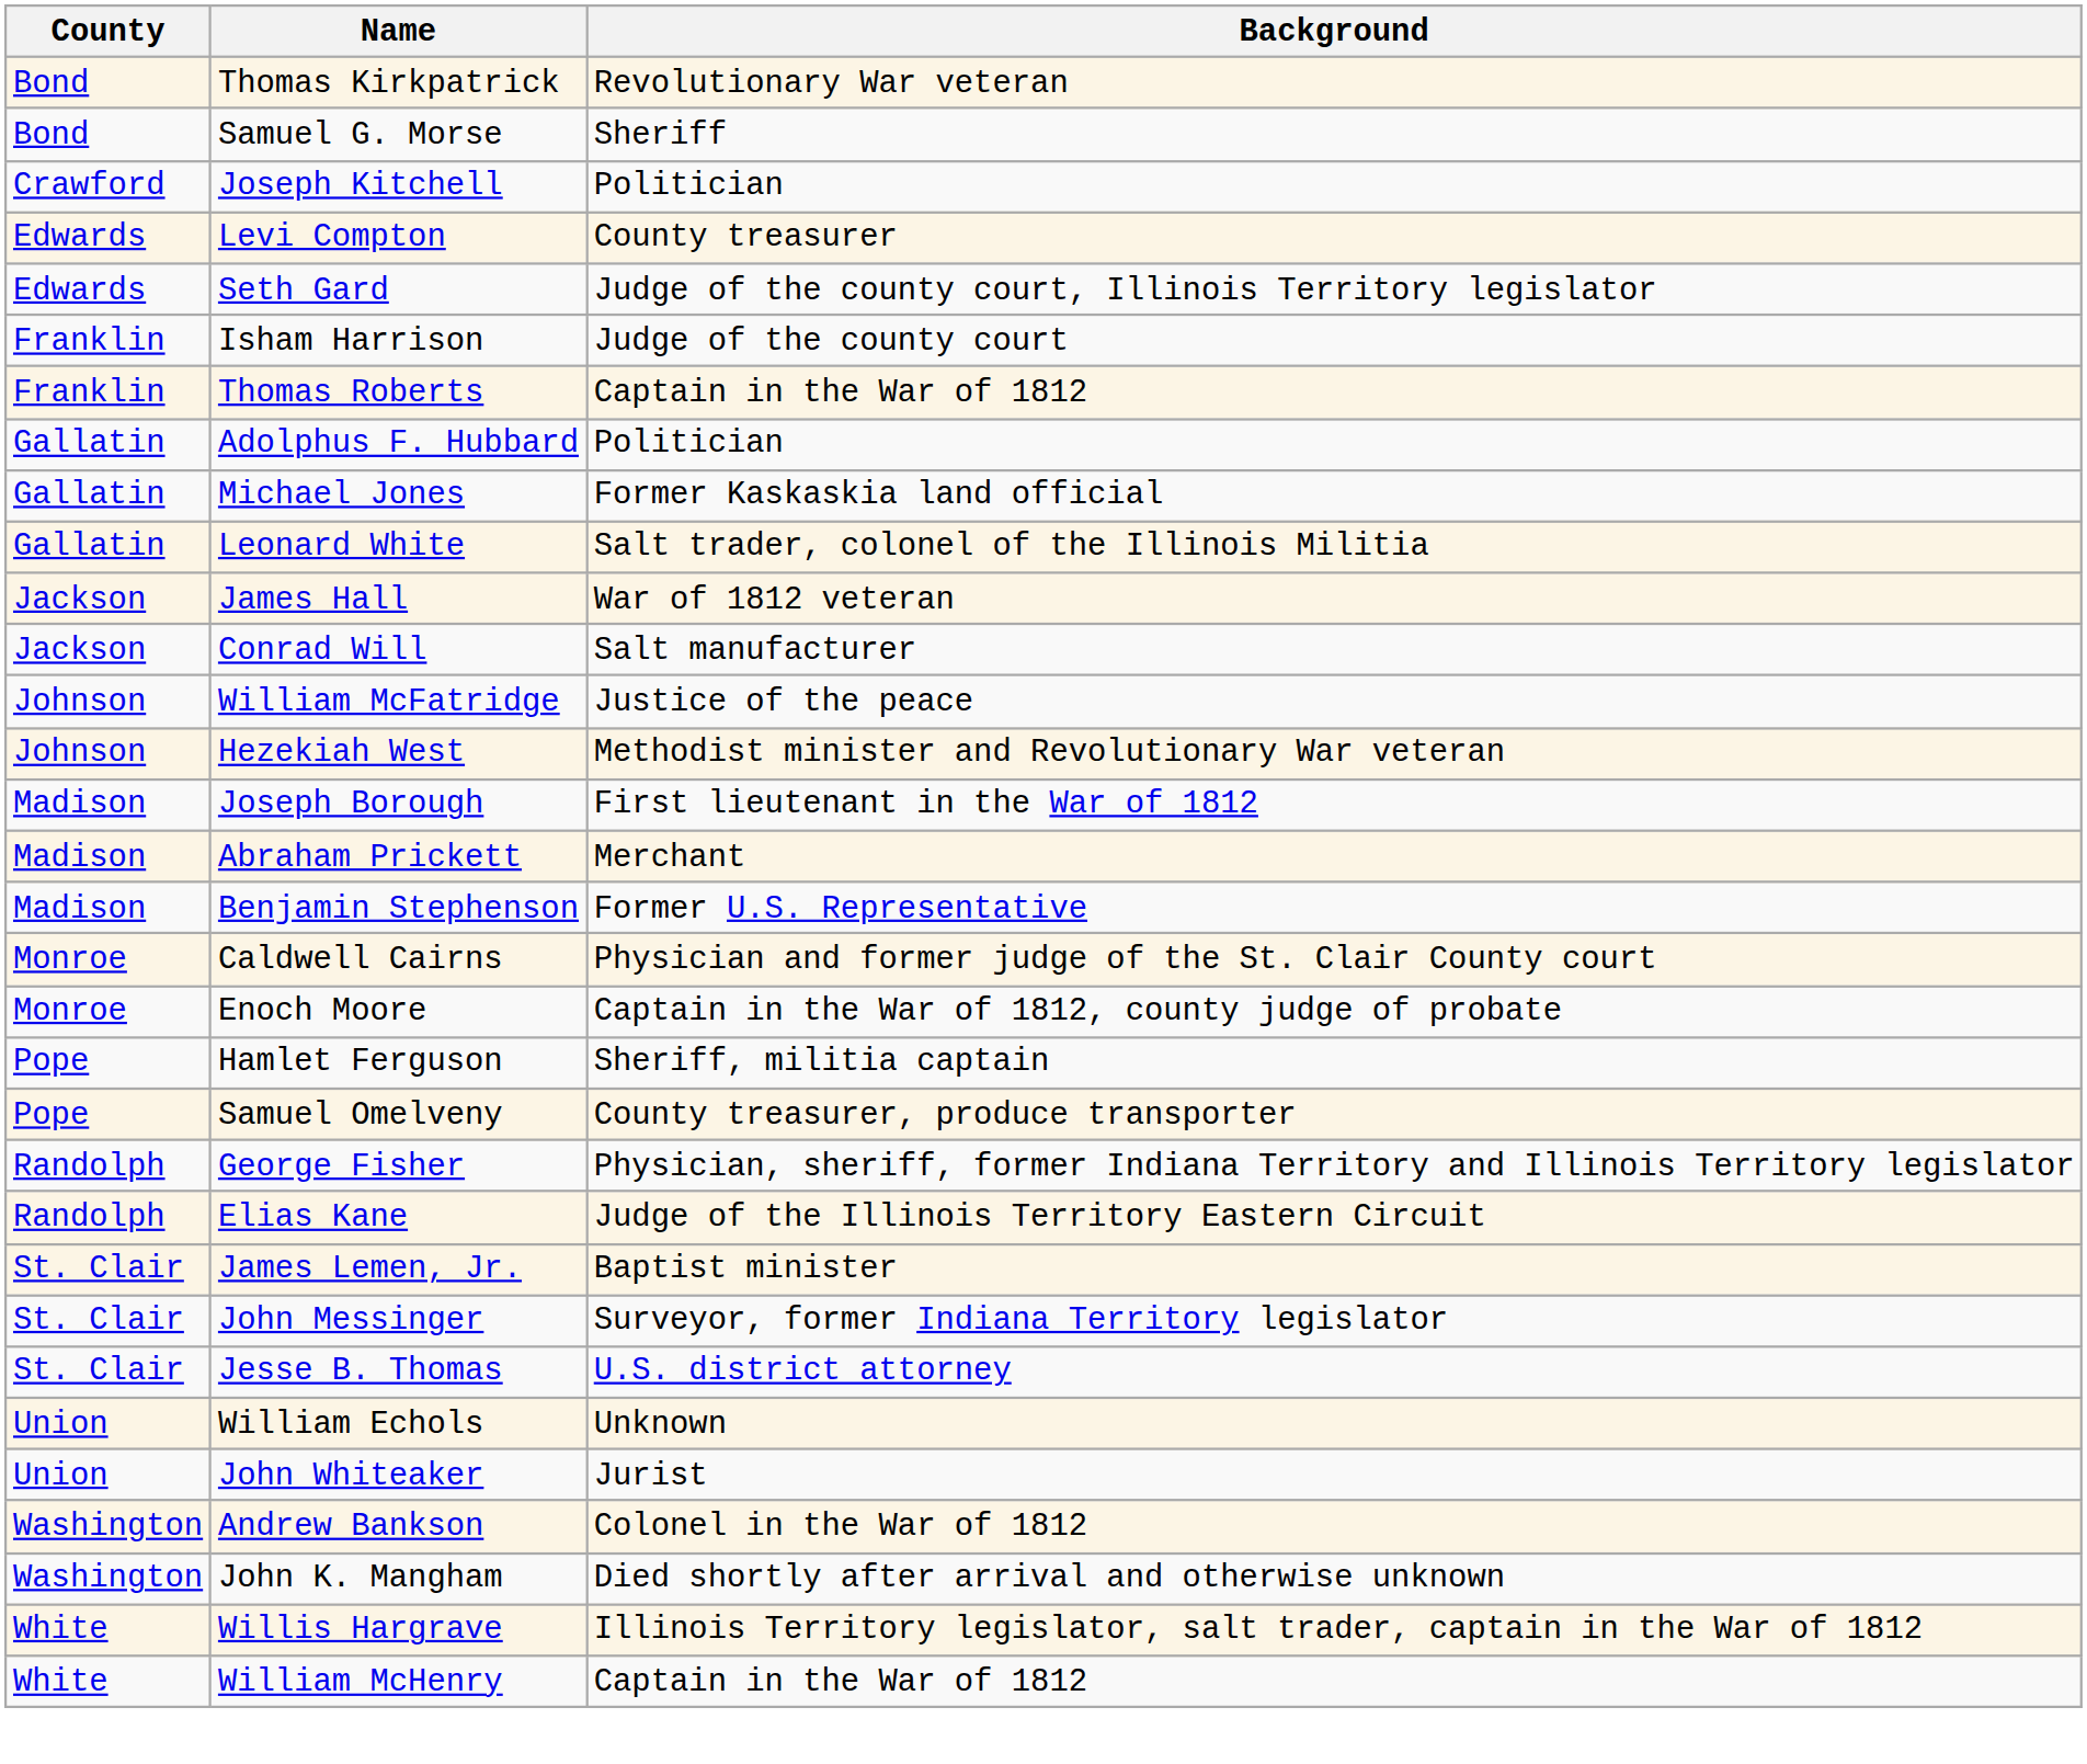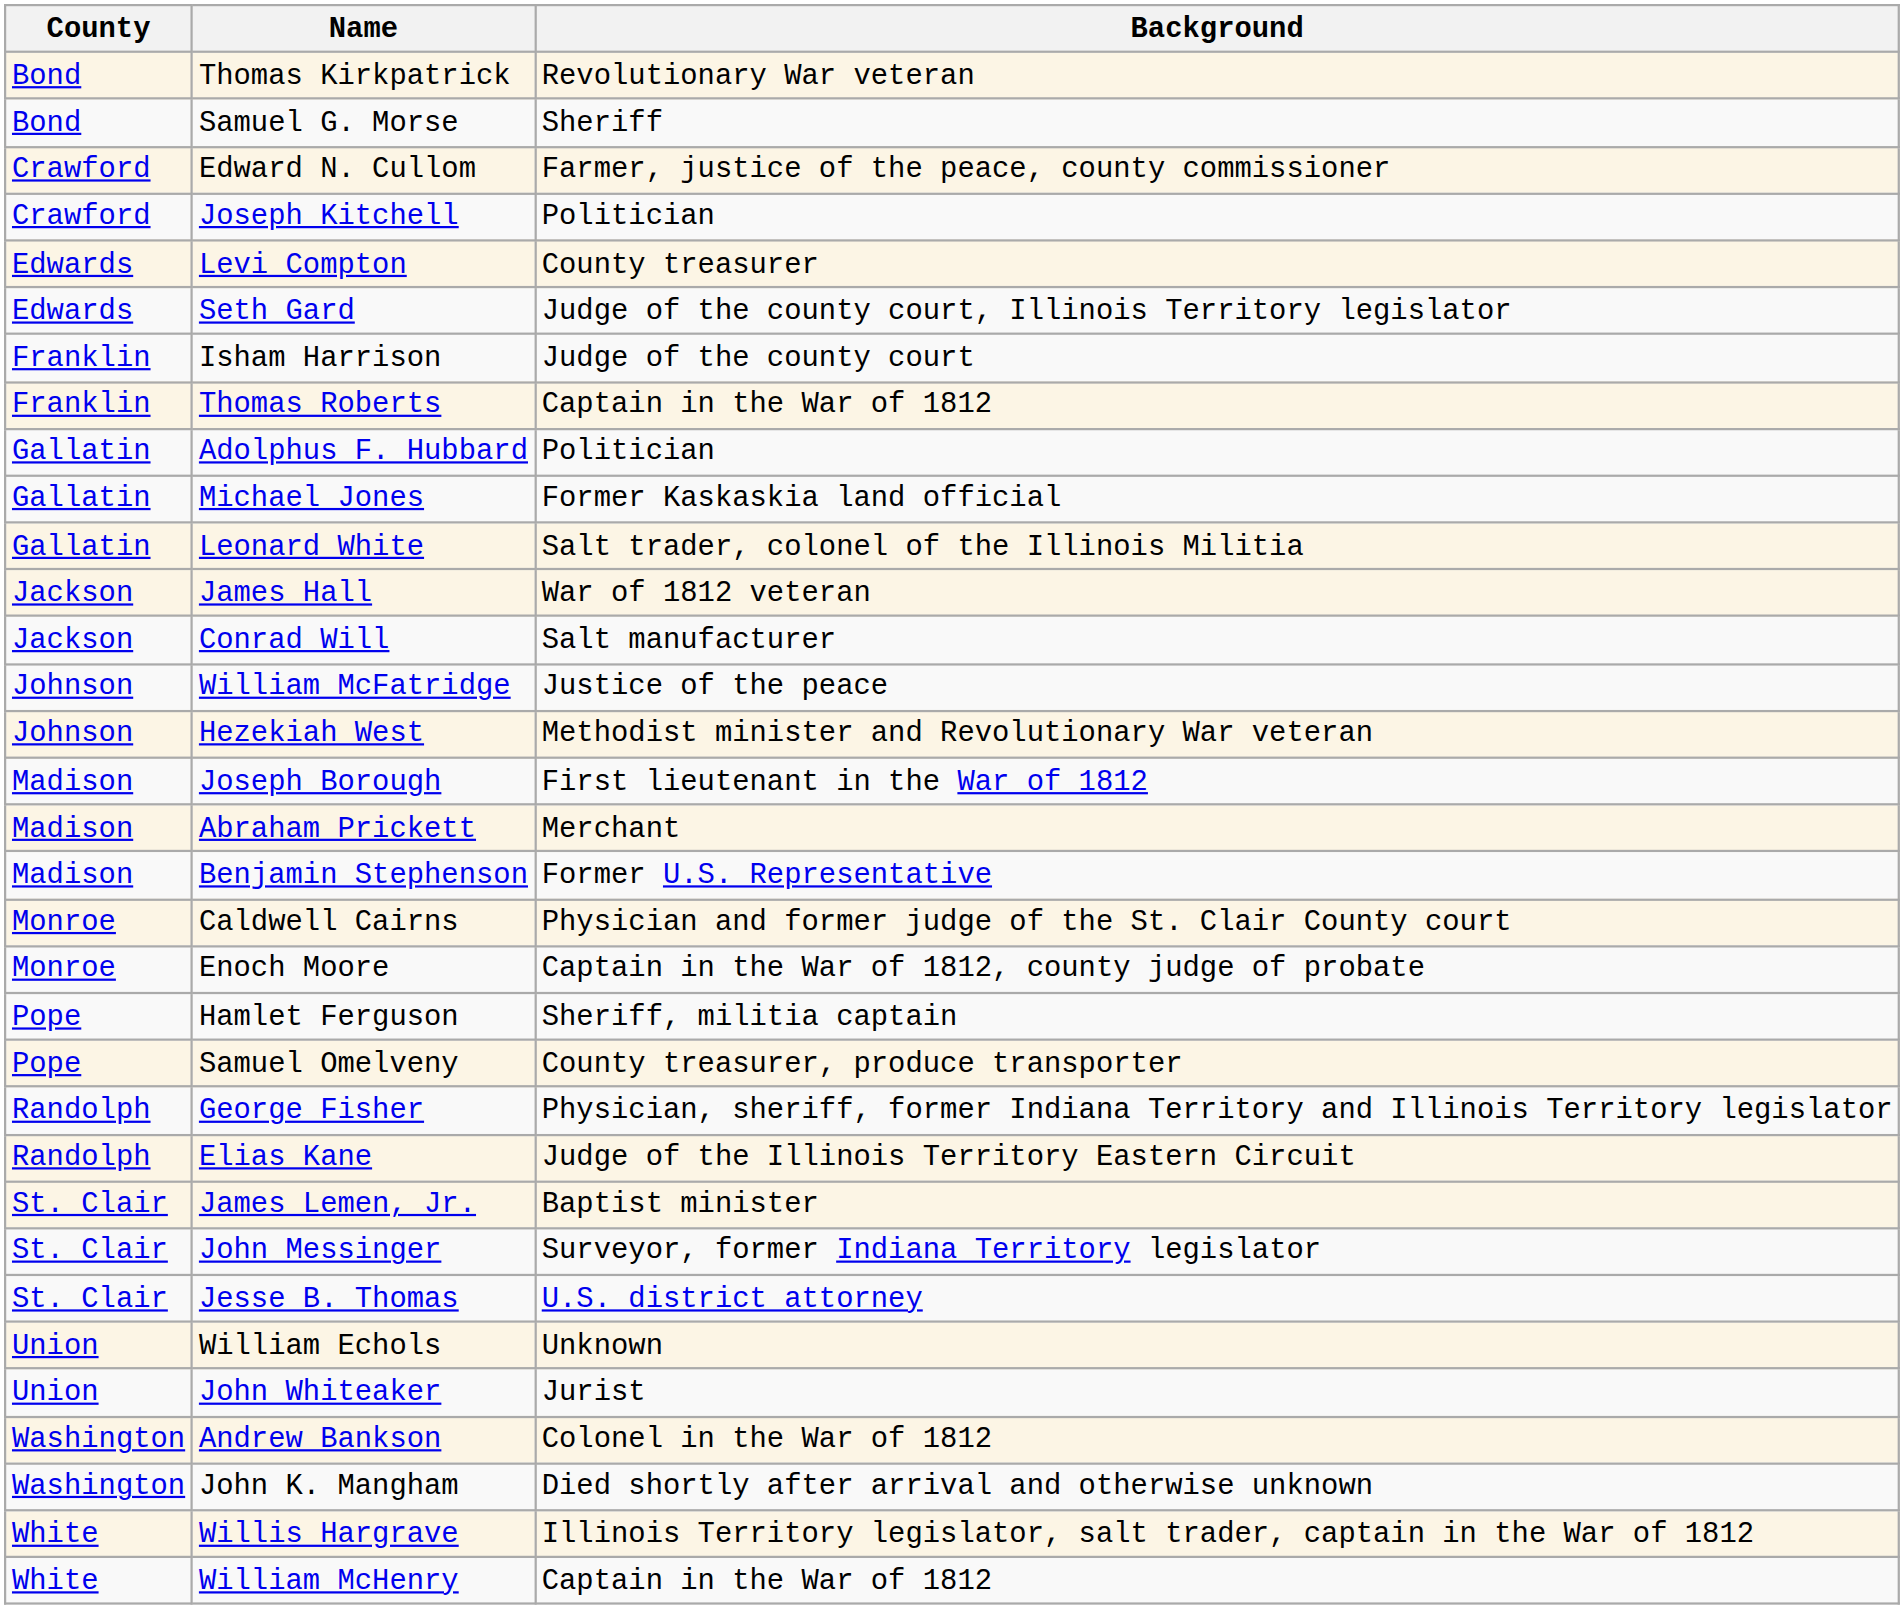 <table class = "wikitable">
 <tr>
 <th>County</th>
 <th>Name</th>
 <th>Background</th>
 </tr>
 <tr bgcolor="#FCF5E5">
 <td><a href='#'>Bond</a></td>
 <td>Thomas Kirkpatrick</td>
 <td>Revolutionary War veteran</td>
 </tr>
 <tr>
 <td><a href='#'>Bond</a></td>
 <td>Samuel G. Morse</td>
 <td>Sheriff</td>
+</tr>
+<tr bgcolor="#FCF5E5">
+<td><a href='#'>Crawford</a></td>
+<td>Edward N. Cullom</td>
+<td>Farmer, justice of the peace, county commissioner</td>
 </tr>
 <tr>
 <td><a href='#'>Crawford</a></td>
 <td><a href='#'>Joseph Kitchell</a></td>
 <td>Politician</td>
 </tr>
 <tr bgcolor="#FCF5E5">
 <td><a href='#'>Edwards</a></td>
 <td><a href='#'>Levi Compton</a></td>
 <td>County treasurer</td>
 </tr>
 <tr>
 <td><a href='#'>Edwards</a></td>
 <td><a href='#'>Seth Gard</a></td>
 <td>Judge of the county court, Illinois Territory legislator</td>
 </tr>
 <tr>
 <td><a href='#'>Franklin</a></td>
 <td>Isham Harrison</td>
 <td>Judge of the county court</td>
 </tr>
 <tr bgcolor="#FCF5E5">
 <td><a href='#'>Franklin</a></td>
 <td><a href='#'>Thomas Roberts</a></td>
 <td>Captain in the War of 1812</td>
 </tr>
 <tr>
 <td><a href='#'>Gallatin</a></td>
 <td><a href='#'>Adolphus F. Hubbard</a></td>
 <td>Politician</td>
 </tr>
 <tr>
 <td><a href='#'>Gallatin</a></td>
 <td><a href='#'>Michael Jones</a></td>
 <td>Former Kaskaskia land official</td>
 </tr>
 <tr bgcolor="#FCF5E5">
 <td><a href='#'>Gallatin</a></td>
 <td><a href='#'>Leonard White</a></td>
 <td>Salt trader, colonel of the Illinois Militia</td>
 </tr>
 <tr bgcolor="#FCF5E5">
 <td><a href='#'>Jackson</a></td>
 <td><a href='#'>James Hall</a></td>
 <td>War of 1812 veteran</td>
 </tr>
 <tr>
 <td><a href='#'>Jackson</a></td>
 <td><a href='#'>Conrad Will</a></td>
 <td>Salt manufacturer</td>
 </tr>
 <tr>
 <td><a href='#'>Johnson</a></td>
 <td><a href='#'>William McFatridge</a></td>
 <td>Justice of the peace</td>
 </tr>
 <tr bgcolor="#FCF5E5">
 <td><a href='#'>Johnson</a></td>
 <td><a href='#'>Hezekiah West</a></td>
 <td>Methodist minister and Revolutionary War veteran</td>
 </tr>
 <tr>
 <td><a href='#'>Madison</a></td>
 <td><a href='#'>Joseph Borough</a></td>
 <td>First lieutenant in the <a href='#'>War of 1812</a></td>
 </tr>
 <tr bgcolor="#FCF5E5">
 <td><a href='#'>Madison</a></td>
 <td><a href='#'>Abraham Prickett</a></td>
 <td>Merchant</td>
 </tr>
 <tr>
 <td><a href='#'>Madison</a></td>
 <td><a href='#'>Benjamin Stephenson</a></td>
 <td>Former <a href='#'>U.S. Representative</a></td>
 </tr>
 <tr bgcolor="#FCF5E5">
 <td><a href='#'>Monroe</a></td>
 <td>Caldwell Cairns</td>
 <td>Physician and former judge of the St. Clair County court</td>
 </tr>
 <tr>
 <td><a href='#'>Monroe</a></td>
 <td>Enoch Moore</td>
 <td>Captain in the War of 1812, county judge of probate</td>
 </tr>
 <tr>
 <td><a href='#'>Pope</a></td>
 <td>Hamlet Ferguson</td>
 <td>Sheriff, militia captain</td>
 </tr>
 <tr bgcolor="#FCF5E5">
 <td><a href='#'>Pope</a></td>
 <td>Samuel Omelveny</td>
 <td>County treasurer, produce transporter</td>
 </tr>
 <tr>
 <td><a href='#'>Randolph</a></td>
 <td><a href='#'>George Fisher</a></td>
 <td>Physician, sheriff, former Indiana Territory and Illinois Territory legislator</td>
 </tr>
 <tr bgcolor="#FCF5E5">
 <td><a href='#'>Randolph</a></td>
 <td><a href='#'>Elias Kane</a></td>
 <td>Judge of the Illinois Territory Eastern Circuit</td>
 </tr>
 <tr bgcolor="#FCF5E5">
 <td><a href='#'>St. Clair</a></td>
 <td><a href='#'>James Lemen, Jr.</a></td>
 <td>Baptist minister</td>
 </tr>
 <tr>
 <td><a href='#'>St. Clair</a></td>
 <td><a href='#'>John Messinger</a></td>
 <td>Surveyor, former <a href='#'>Indiana Territory</a> legislator</td>
 </tr>
 <tr>
 <td><a href='#'>St. Clair</a></td>
 <td><a href='#'>Jesse B. Thomas</a></td>
 <td><a href='#'>U.S. district attorney</a></td>
 </tr>
 <tr bgcolor="#FCF5E5">
 <td><a href='#'>Union</a></td>
 <td>William Echols</td>
 <td>Unknown</td>
 </tr>
 <tr>
 <td><a href='#'>Union</a></td>
 <td><a href='#'>John Whiteaker</a></td>
 <td>Jurist</td>
 </tr>
 <tr bgcolor ="#FCF5E5">
 <td><a href='#'>Washington</a></td>
 <td><a href='#'>Andrew Bankson</a></td>
 <td>Colonel in the War of 1812</td>
 </tr>
 <tr>
 <td><a href='#'>Washington</a></td>
 <td>John K. Mangham</td>
 <td>Died shortly after arrival and otherwise unknown</td>
 </tr>
 <tr bgcolor="#FCF5E5">
 <td><a href='#'>White</a></td>
 <td><a href='#'>Willis Hargrave</a></td>
 <td>Illinois Territory legislator, salt trader, captain in the War of 1812</td>
 </tr>
 <tr>
 <td><a href='#'>White</a></td>
 <td><a href='#'>William McHenry</a></td>
 <td>Captain in the War of 1812</td>
 </tr>
 </table>
